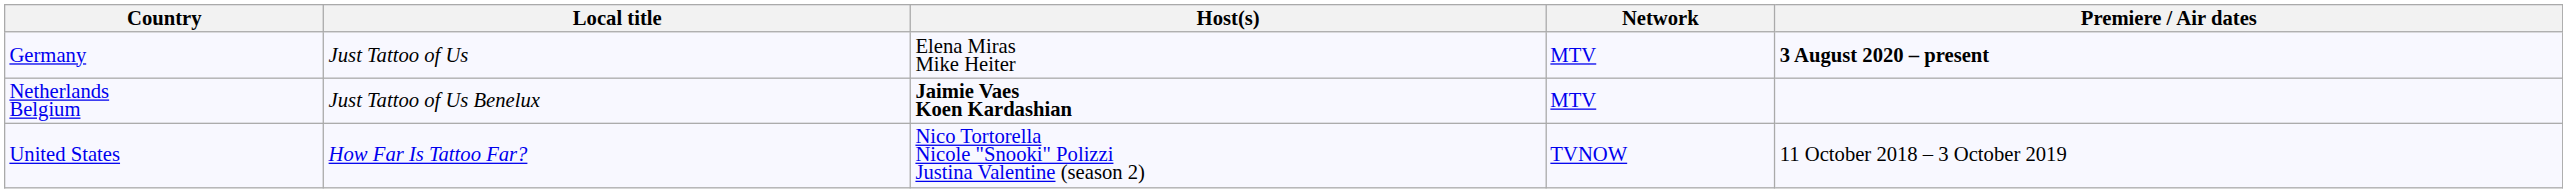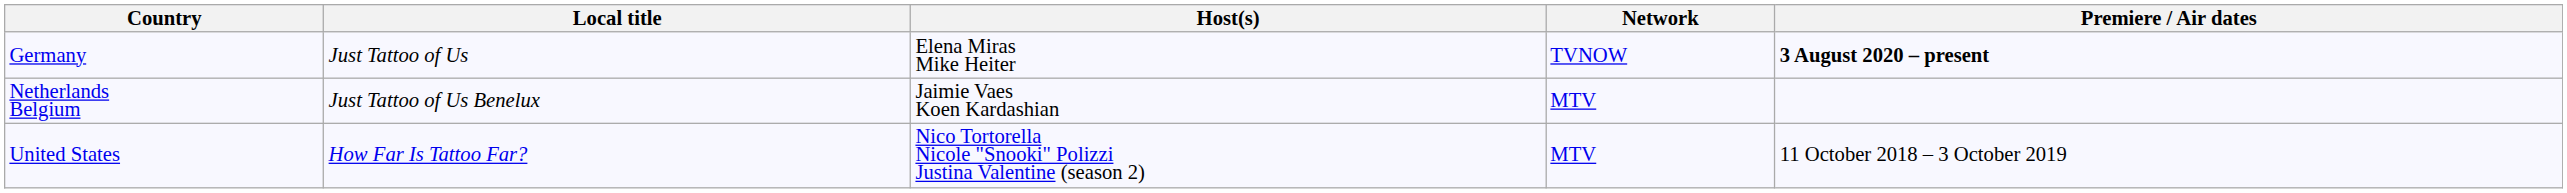 <table class="wikitable" style="text-align:left; line-height:14px; background:#f8f8ff; width:100%;">
 <tr>
 <th>Country</th>
 <th>Local title</th>
 <th>Host(s)</th>
 <th>Network</th>
 <th>Premiere / Air dates</th>
 </tr>
 <tr>
 <td><a href='#'>Germany</a></td>
 <td><em>Just Tattoo of Us</em></td>
 <td>Elena Miras<br>Mike Heiter</td>
-<td><a href='#'>MTV</a></td>
+<td><a href='#'>TVNOW</a></td>
 <td><strong>3 August 2020 – present</strong></td>
 </tr>
 <tr>
 <td><a href='#'>Netherlands</a><br><a href='#'>Belgium</a></td>
 <td><em>Just Tattoo of Us Benelux</em></td>
-<td><strong>Jaimie Vaes<br>Koen Kardashian</strong></td>
+<td>Jaimie Vaes<br>Koen Kardashian</td>
 <td><a href='#'>MTV</a></td>
 <td></td>
 </tr>
 <tr>
 <td><a href='#'>United States</a></td>
 <td><em><a href='#'>How Far Is Tattoo Far?</a></em></td>
 <td><a href='#'>Nico Tortorella</a><br><a href='#'>Nicole "Snooki" Polizzi</a><br><a href='#'>Justina Valentine</a> (season 2)</td>
-<td><a href='#'>TVNOW</a></td>
+<td><a href='#'>MTV</a></td>
 <td>11 October 2018 – 3 October 2019</td>
 </tr>
 </table>
